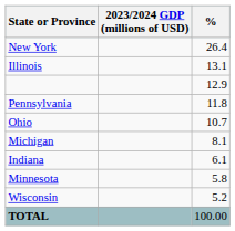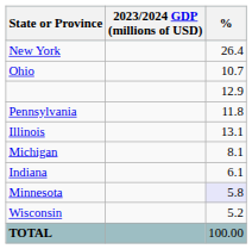 <table class="wikitable sortable" align="right">
 <tr style="background:#9DBEC3;">
 <th>State or Province</th>
 <th>2023/2024 <a href='#'>GDP</a><br>(millions of USD)</th>
 <th>%</th>
 </tr>
 <tr>
 <td> <a href='#'>New York</a></td>
 <td style="text-align: right;"></td>
 <td style="text-align: right;">26.4</td>
 </tr>
 <tr>
-<td> <a href='#'>Illinois</a></td>
+<td> <a href='#'>Ohio</a></td>
 <td style="text-align: right;"></td>
-<td style="text-align: right;">13.1</td>
+<td style="text-align: right;">10.7</td>
 </tr>
 <tr>
 <td></td>
 <td style="text-align: right;"></td>
 <td style="text-align: right;">12.9</td>
 </tr>
 <tr>
 <td> <a href='#'>Pennsylvania</a></td>
 <td style="text-align: right;"></td>
 <td style="text-align: right;">11.8</td>
 </tr>
 <tr>
-<td> <a href='#'>Ohio</a></td>
+<td> <a href='#'>Illinois</a></td>
 <td style="text-align: right;"></td>
-<td style="text-align: right;">10.7</td>
+<td style="text-align: right;">13.1</td>
 </tr>
 <tr>
 <td> <a href='#'>Michigan</a></td>
 <td style="text-align: right;"></td>
 <td style="text-align: right;">8.1</td>
 </tr>
 <tr>
 <td> <a href='#'>Indiana</a></td>
 <td style="text-align: right;"></td>
 <td style="text-align: right;">6.1</td>
 </tr>
 <tr>
 <td> <a href='#'>Minnesota</a></td>
 <td style="text-align: right;"></td>
-<td style="text-align: right;">5.8</td>
+<td style="background: lavender; text-align: right;">5.8</td>
 </tr>
 <tr>
 <td> <a href='#'>Wisconsin</a></td>
 <td style="text-align: right;"></td>
 <td style="text-align: right;">5.2</td>
 </tr>
 <tr style="background:#9DBEC3;">
 <td style="text-align: left;">   <strong>TOTAL</strong></td>
 <td style="text-align: right;"><strong></strong></td>
 <td style="text-align: right;">100.00</td>
 </tr>
 </table>
